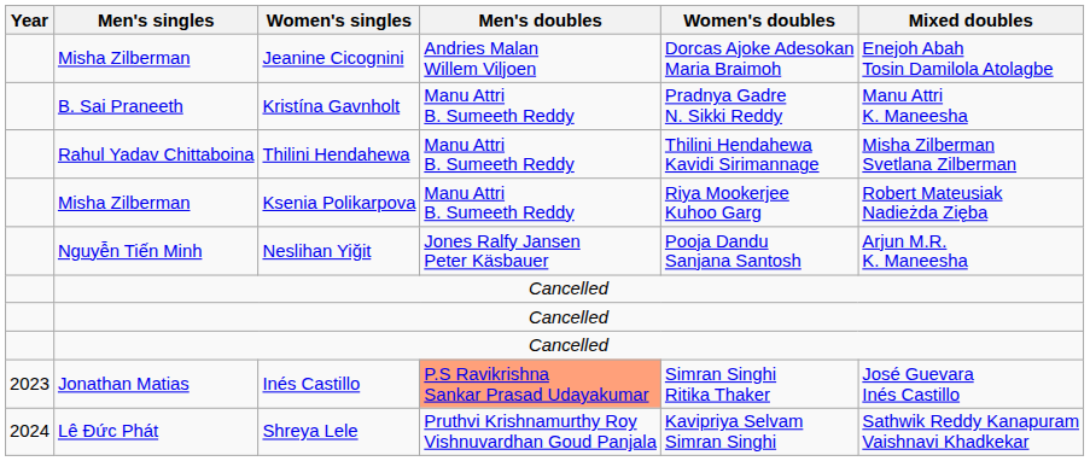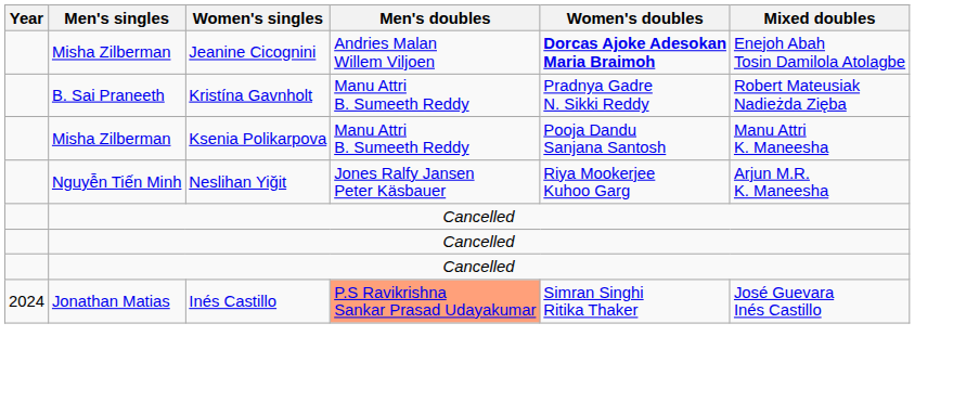 <table class=wikitable style="font-size:90%;">
 <tr>
 <th>Year</th>
 <th>Men's singles</th>
 <th>Women's singles</th>
 <th>Men's doubles</th>
 <th>Women's doubles</th>
 <th>Mixed doubles</th>
 </tr>
 <tr>
 <td></td>
 <td> <a href='#'>Misha Zilberman</a></td>
 <td> <a href='#'>Jeanine Cicognini</a></td>
 <td> <a href='#'>Andries Malan</a><br> <a href='#'>Willem Viljoen</a></td>
-<td> <a href='#'>Dorcas Ajoke Adesokan</a><br> <a href='#'>Maria Braimoh</a></td>
+<td><strong> <a href='#'>Dorcas Ajoke Adesokan</a><br> <a href='#'>Maria Braimoh</a></strong></td>
 <td> <a href='#'>Enejoh Abah</a><br> <a href='#'>Tosin Damilola Atolagbe</a></td>
 </tr>
 <tr>
 <td></td>
 <td> <a href='#'>B. Sai Praneeth</a></td>
 <td> <a href='#'>Kristína Gavnholt</a></td>
 <td> <a href='#'>Manu Attri</a><br> <a href='#'>B. Sumeeth Reddy</a></td>
 <td> <a href='#'>Pradnya Gadre</a><br> <a href='#'>N. Sikki Reddy</a></td>
-<td> <a href='#'>Manu Attri</a><br> <a href='#'>K. Maneesha</a></td>
-</tr>
-<tr>
-<td></td>
-<td> <a href='#'>Rahul Yadav Chittaboina</a></td>
-<td> <a href='#'>Thilini Hendahewa</a></td>
-<td> <a href='#'>Manu Attri</a><br> <a href='#'>B. Sumeeth Reddy</a></td>
-<td> <a href='#'>Thilini Hendahewa</a><br> <a href='#'>Kavidi Sirimannage</a></td>
-<td> <a href='#'>Misha Zilberman</a><br> <a href='#'>Svetlana Zilberman</a></td>
+<td> <a href='#'>Robert Mateusiak</a><br> <a href='#'>Nadieżda Zięba</a></td>
 </tr>
 <tr>
 <td></td>
 <td> <a href='#'>Misha Zilberman</a></td>
 <td> <a href='#'>Ksenia Polikarpova</a></td>
 <td> <a href='#'>Manu Attri</a><br> <a href='#'>B. Sumeeth Reddy</a></td>
-<td> <a href='#'>Riya Mookerjee</a><br> <a href='#'>Kuhoo Garg</a></td>
-<td> <a href='#'>Robert Mateusiak</a><br> <a href='#'>Nadieżda Zięba</a></td>
+<td> <a href='#'>Pooja Dandu</a><br> <a href='#'>Sanjana Santosh</a></td>
+<td> <a href='#'>Manu Attri</a><br> <a href='#'>K. Maneesha</a></td>
 </tr>
 <tr>
 <td></td>
 <td> <a href='#'>Nguyễn Tiến Minh</a></td>
 <td> <a href='#'>Neslihan Yiğit</a></td>
 <td> <a href='#'>Jones Ralfy Jansen</a><br> <a href='#'>Peter Käsbauer</a></td>
-<td> <a href='#'>Pooja Dandu</a><br> <a href='#'>Sanjana Santosh</a></td>
+<td> <a href='#'>Riya Mookerjee</a><br> <a href='#'>Kuhoo Garg</a></td>
 <td> <a href='#'>Arjun M.R.</a><br> <a href='#'>K. Maneesha</a></td>
 </tr>
 <tr>
 <td></td>
 <td colspan="5" align="center"><em>Cancelled</em></td>
 </tr>
 <tr>
 <td></td>
 <td colspan="5" align="center"><em>Cancelled</em></td>
 </tr>
 <tr>
 <td></td>
 <td colspan="5" align="center"><em>Cancelled</em></td>
 </tr>
 <tr>
-<td>2023</td>
+<td>2024</td>
 <td> <a href='#'>Jonathan Matias</a></td>
 <td> <a href='#'>Inés Castillo</a></td>
 <td style="background: lightsalmon;"> <a href='#'>P.S Ravikrishna</a><br> <a href='#'>Sankar Prasad Udayakumar</a></td>
 <td> <a href='#'>Simran Singhi</a><br> <a href='#'>Ritika Thaker</a></td>
 <td> <a href='#'>José Guevara</a><br> <a href='#'>Inés Castillo</a></td>
 </tr>
-<tr>
-<td>2024</td>
-<td> <a href='#'>Lê Đức Phát</a></td>
-<td> <a href='#'>Shreya Lele</a></td>
-<td> <a href='#'>Pruthvi Krishnamurthy Roy</a><br> <a href='#'>Vishnuvardhan Goud Panjala</a></td>
-<td> <a href='#'>Kavipriya Selvam</a><br> <a href='#'>Simran Singhi</a></td>
-<td> <a href='#'>Sathwik Reddy Kanapuram</a><br> <a href='#'>Vaishnavi Khadkekar</a></td>
-</tr>
 </table>
